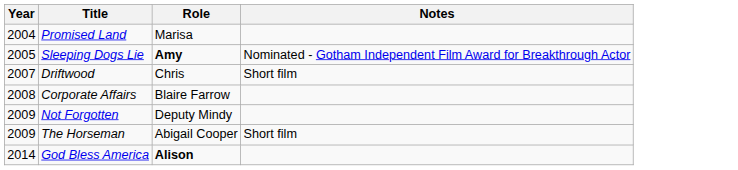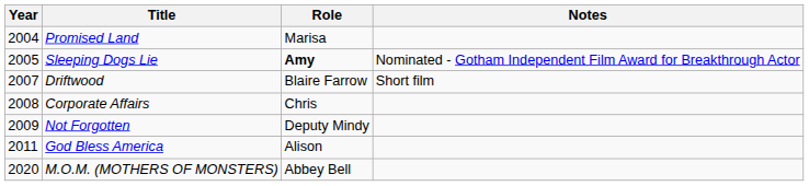 <table class="wikitable sortable">
 <tr>
 <th>Year</th>
 <th>Title</th>
 <th>Role</th>
 <th class="unsortable">Notes</th>
 </tr>
 <tr>
 <td>2004</td>
 <td><em><a href='#'>Promised Land</a></em></td>
 <td>Marisa</td>
 <td></td>
 </tr>
 <tr>
 <td>2005</td>
 <td><em><a href='#'>Sleeping Dogs Lie</a></em></td>
 <td><strong>Amy</strong></td>
 <td>Nominated - <a href='#'>Gotham Independent Film Award for Breakthrough Actor</a></td>
 </tr>
 <tr>
 <td>2007</td>
 <td><em>Driftwood</em></td>
-<td>Chris</td>
+<td>Blaire Farrow</td>
 <td>Short film</td>
 </tr>
 <tr>
 <td>2008</td>
 <td><em>Corporate Affairs</em></td>
-<td>Blaire Farrow</td>
+<td>Chris</td>
 <td></td>
 </tr>
 <tr>
 <td>2009</td>
 <td><em><a href='#'>Not Forgotten</a></em></td>
 <td>Deputy Mindy</td>
 <td></td>
 </tr>
 <tr>
-<td>2009</td>
-<td><em>The Horseman</em></td>
-<td>Abigail Cooper</td>
-<td>Short film</td>
+<td>2011</td>
+<td><em><a href='#'>God Bless America</a></em></td>
+<td>Alison</td>
+<td></td>
 </tr>
 <tr>
-<td>2014</td>
-<td><em><a href='#'>God Bless America</a></em></td>
-<td><strong>Alison</strong></td>
+<td>2020</td>
+<td><em>M.O.M. (MOTHERS OF MONSTERS)</em></td>
+<td>Abbey Bell</td>
 <td></td>
 </tr>
 </table>
